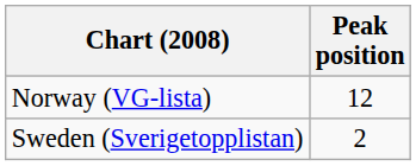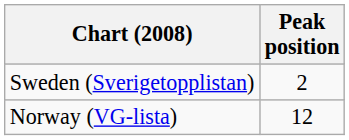 <table class="wikitable">
 <tr>
 <th>Chart (2008)</th>
 <th>Peak<br>position</th>
 </tr>
 <tr>
+<td>Sweden (<a href='#'>Sverigetopplistan</a>)</td>
+<td align="center">2</td>
+</tr>
+<tr>
 <td>Norway (<a href='#'>VG-lista</a>)</td>
 <td align="center">12</td>
 </tr>
-<tr>
-<td>Sweden (<a href='#'>Sverigetopplistan</a>)</td>
-<td align="center">2</td>
-</tr>
 </table>
